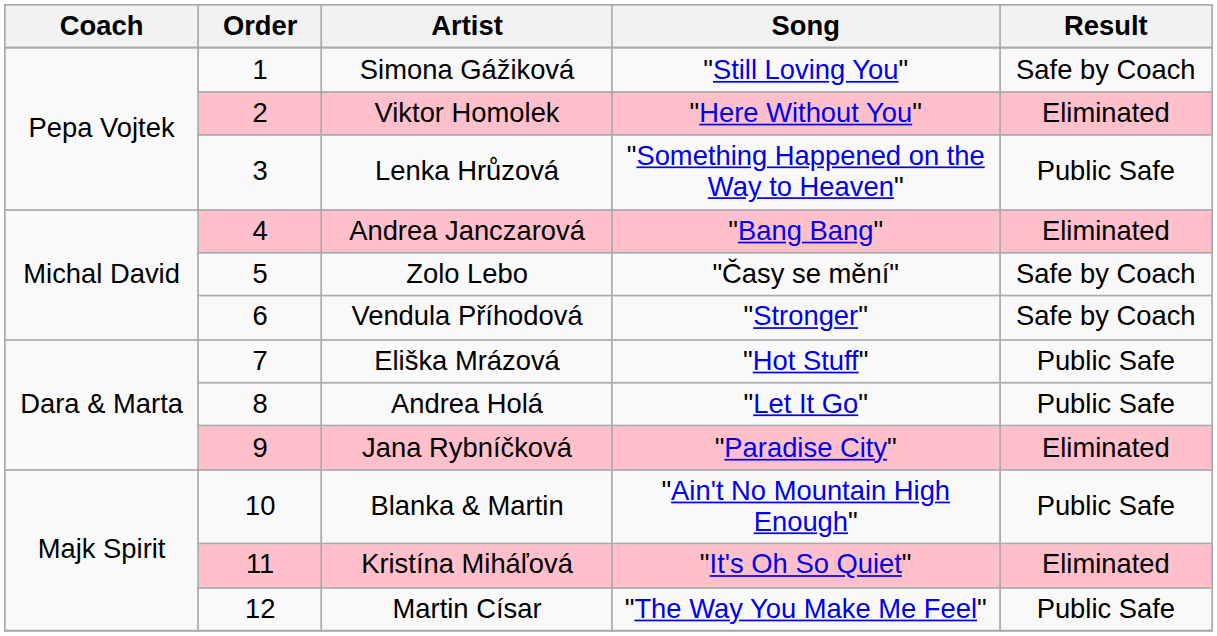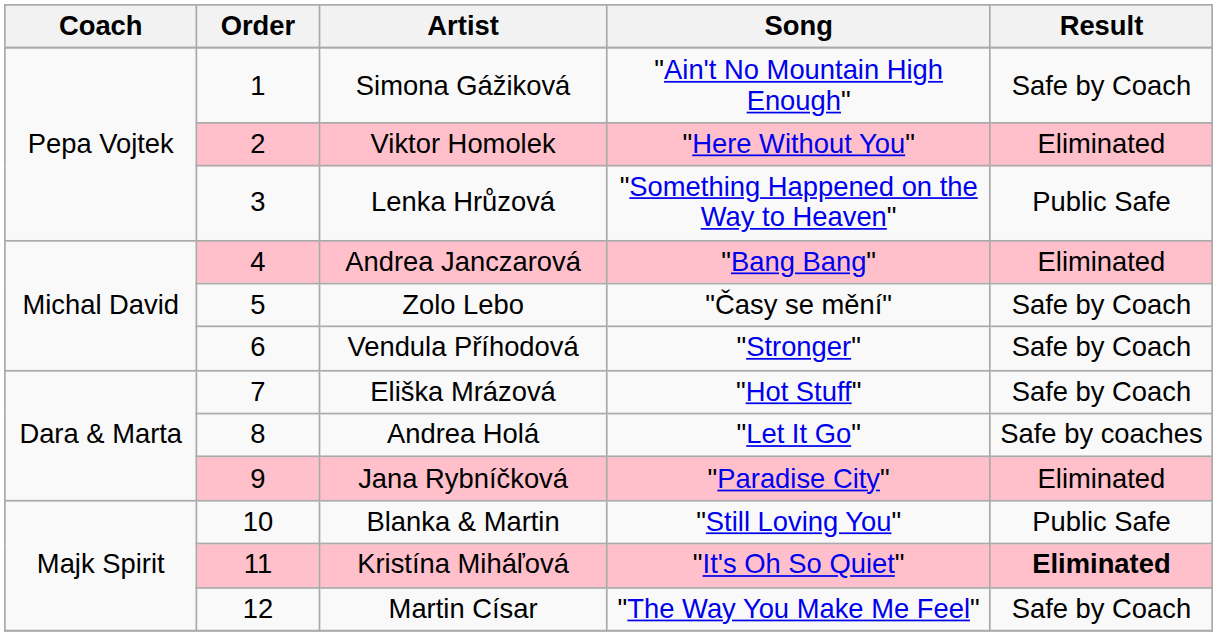 <table class="wikitable" style="text-align:center; width:80%;">
 <tr>
 <th width="10%">Coach</th>
 <th width="05%">Order</th>
 <th width="15%">Artist</th>
 <th width="20%">Song</th>
 <th width="10%">Result</th>
 </tr>
 <tr>
 </tr>
 <tr>
 <td rowspan=3>Pepa Vojtek</td>
 <td>1</td>
 <td>Simona Gážiková</td>
-<td>"<a href='#'>Still Loving You</a>"</td>
+<td>"<a href='#'>Ain't No Mountain High Enough</a>"</td>
 <td>Safe by Coach</td>
 </tr>
 <tr>
 <td style="background:pink">2</td>
 <td style="background:pink">Viktor Homolek</td>
 <td style="background:pink">"<a href='#'>Here Without You</a>"</td>
 <td style="background:pink">Eliminated</td>
 </tr>
 <tr>
 <td>3</td>
 <td>Lenka Hrůzová</td>
 <td>"<a href='#'>Something Happened on the Way to Heaven</a>"</td>
 <td>Public Safe</td>
 </tr>
 <tr>
 <td rowspan=3>Michal David</td>
 <td style="background:pink">4</td>
 <td style="background:pink">Andrea Janczarová</td>
 <td style="background:pink">"<a href='#'>Bang Bang</a>"</td>
 <td style="background:pink">Eliminated</td>
 </tr>
 <tr>
 <td>5</td>
 <td>Zolo Lebo</td>
 <td>"Časy se mění"</td>
 <td>Safe by Coach</td>
 </tr>
 <tr>
 <td>6</td>
 <td>Vendula Příhodová</td>
 <td>"<a href='#'>Stronger</a>"</td>
 <td>Safe by Coach</td>
 </tr>
 <tr>
 <td rowspan=3>Dara & Marta</td>
 <td>7</td>
 <td>Eliška Mrázová</td>
 <td>"<a href='#'>Hot Stuff</a>"</td>
-<td>Public Safe</td>
+<td>Safe by Coach</td>
 </tr>
 <tr>
 <td>8</td>
 <td>Andrea Holá</td>
 <td>"<a href='#'>Let It Go</a>"</td>
-<td>Public Safe</td>
+<td>Safe by coaches</td>
 </tr>
 <tr>
 <td style="background:pink">9</td>
 <td style="background:pink">Jana Rybníčková</td>
 <td style="background:pink">"<a href='#'>Paradise City</a>"</td>
 <td style="background:pink">Eliminated</td>
 </tr>
 <tr>
 <td rowspan=3>Majk Spirit</td>
 <td>10</td>
 <td>Blanka & Martin</td>
-<td>"<a href='#'>Ain't No Mountain High Enough</a>"</td>
+<td>"<a href='#'>Still Loving You</a>"</td>
 <td>Public Safe</td>
 </tr>
 <tr>
 <td style="background:pink">11</td>
 <td style="background:pink">Kristína Miháľová</td>
 <td style="background:pink">"<a href='#'>It's Oh So Quiet</a>"</td>
-<td style="background:pink">Eliminated</td>
+<td style="background:pink"><strong>Eliminated</strong></td>
 </tr>
 <tr>
 <td>12</td>
 <td>Martin Císar</td>
 <td>"<a href='#'>The Way You Make Me Feel</a>"</td>
-<td>Public Safe</td>
+<td>Safe by Coach</td>
 </tr>
 <tr>
 </tr>
 </table>
